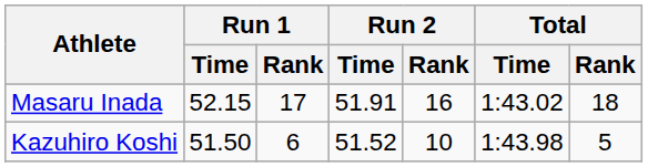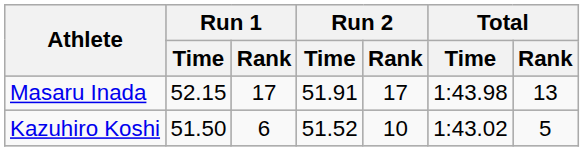 <table class="wikitable"  border="1" style="font-size:90%">
 <tr>
 <th rowspan="2">Athlete</th>
 <th colspan="2">Run 1</th>
 <th colspan="2">Run 2</th>
 <th colspan="2">Total</th>
 </tr>
 <tr>
 <th>Time</th>
 <th>Rank</th>
 <th>Time</th>
 <th>Rank</th>
 <th>Time</th>
 <th>Rank</th>
 </tr>
 <tr>
 <td><a href='#'>Masaru Inada</a></td>
 <td align="center">52.15</td>
 <td align="center">17</td>
 <td align="center">51.91</td>
-<td align="center">16</td>
-<td align="center">1:43.02</td>
-<td align="center">18</td>
+<td align="center">17</td>
+<td align="center">1:43.98</td>
+<td align="center">13</td>
 </tr>
 <tr>
 <td><a href='#'>Kazuhiro Koshi</a></td>
 <td align="center">51.50</td>
 <td align="center">6</td>
 <td align="center">51.52</td>
 <td align="center">10</td>
-<td align="center">1:43.98</td>
+<td align="center">1:43.02</td>
 <td align="center">5</td>
 </tr>
 </table>
